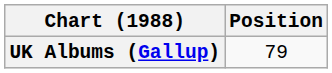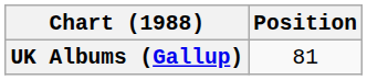 <table class="wikitable plainrowheaders" style="text-align:center">
 <tr>
 <th scope="col">Chart (1988)</th>
 <th scope="col">Position</th>
 </tr>
 <tr>
 <th scope="row">UK Albums (<a href='#'>Gallup</a>)</th>
-<td>79</td>
+<td>81</td>
 </tr>
 </table>
